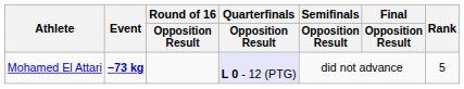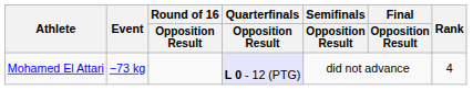 <table class="wikitable" style="font-size:90%;">
 <tr>
 <th rowspan=2>Athlete</th>
 <th rowspan=2>Event</th>
 <th>Round of 16</th>
 <th>Quarterfinals</th>
 <th>Semifinals</th>
 <th>Final</th>
 <th rowspan=2>Rank</th>
 </tr>
 <tr style="font-size:95%">
 <th>Opposition<br>Result</th>
 <th>Opposition<br>Result</th>
 <th>Opposition<br>Result</th>
 <th>Opposition<br>Result</th>
 </tr>
 <tr align=center>
 <td align=left><a href='#'>Mohamed El Attari</a></td>
-<td align=left><strong><a href='#'>−73 kg</a></strong></td>
+<td align=left><a href='#'>−73 kg</a></td>
 <td></td>
 <td style="background: lavender;"><br><strong>L</strong> <strong>0</strong> - 12 (PTG)</td>
 <td colspan=2>did not advance</td>
-<td>5</td>
+<td>4</td>
 </tr>
 </table>
